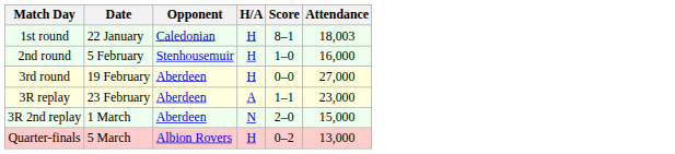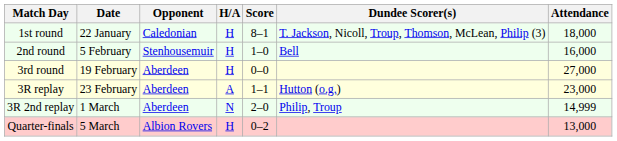 <table class="wikitable" style="text-align:center">
 <tr>
 <th>Match Day</th>
 <th>Date</th>
 <th>Opponent</th>
 <th>H/A</th>
 <th>Score</th>
+<th>Dundee Scorer(s)</th>
 <th>Attendance</th>
 </tr>
 <tr bgcolor="#EEFFEE">
 <td>1st round</td>
 <td align="left">22 January</td>
 <td align="left"><a href='#'>Caledonian</a></td>
 <td><a href='#'>H</a></td>
 <td>8–1</td>
-<td>18,003</td>
+<td align="left"><a href='#'>T. Jackson</a>, Nicoll, <a href='#'>Troup</a>, <a href='#'>Thomson</a>, McLean, <a href='#'>Philip</a> (3)</td>
+<td>18,000</td>
 </tr>
 <tr bgcolor="#EEFFEE">
 <td>2nd round</td>
 <td align="left">5 February</td>
 <td align="left"><a href='#'>Stenhousemuir</a></td>
 <td><a href='#'>H</a></td>
 <td>1–0</td>
+<td align="left"><a href='#'>Bell</a></td>
 <td>16,000</td>
 </tr>
 <tr bgcolor="#FFFFDD">
 <td>3rd round</td>
 <td align="left">19 February</td>
 <td align="left"><a href='#'>Aberdeen</a></td>
 <td><a href='#'>H</a></td>
 <td>0–0</td>
+<td align="left"></td>
 <td>27,000</td>
 </tr>
 <tr bgcolor="#FFFFDD">
 <td>3R replay</td>
 <td align="left">23 February</td>
 <td align="left"><a href='#'>Aberdeen</a></td>
 <td><a href='#'>A</a></td>
 <td>1–1</td>
+<td align="left"><a href='#'>Hutton</a> (<a href='#'>o.g.</a>)</td>
 <td>23,000</td>
 </tr>
 <tr bgcolor="#EEFFEE">
 <td>3R 2nd replay</td>
 <td align="left">1 March</td>
 <td align="left"><a href='#'>Aberdeen</a></td>
 <td><a href='#'>N</a></td>
 <td>2–0</td>
-<td>15,000</td>
+<td align="left"><a href='#'>Philip</a>, <a href='#'>Troup</a></td>
+<td>14,999</td>
 </tr>
 <tr bgcolor="#FFCCCC">
 <td>Quarter-finals</td>
 <td align="left">5 March</td>
 <td align="left"><a href='#'>Albion Rovers</a></td>
 <td><a href='#'>H</a></td>
 <td>0–2</td>
+<td align="left"></td>
 <td>13,000</td>
 </tr>
 </table>
